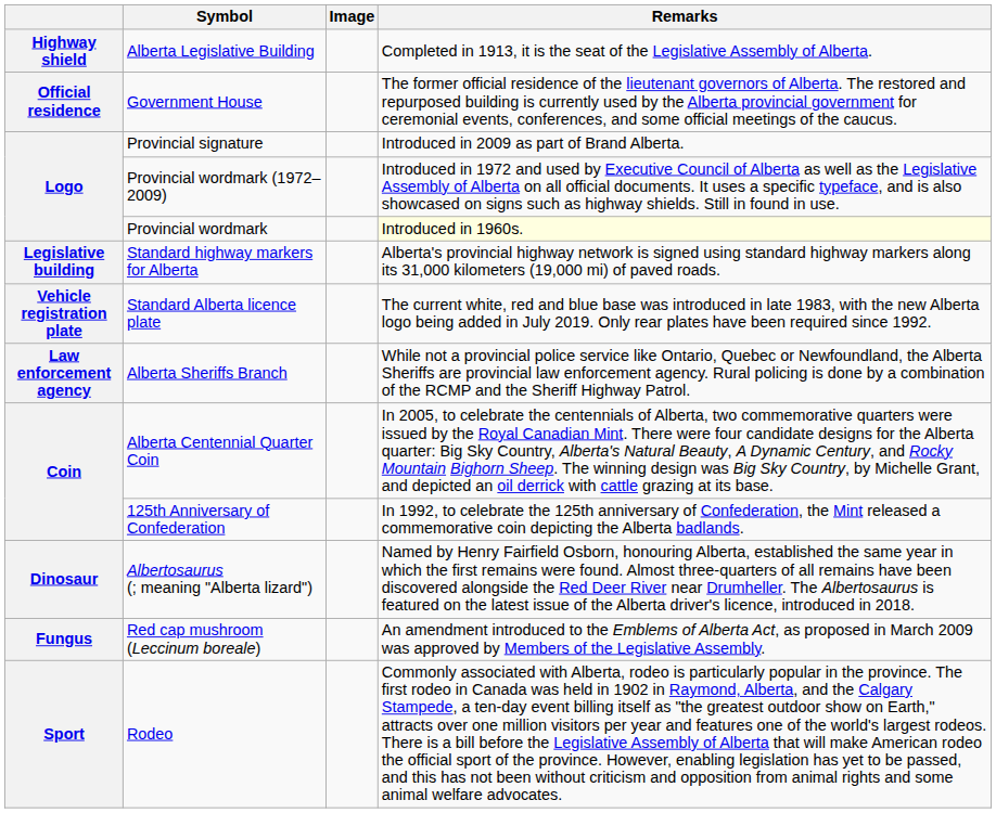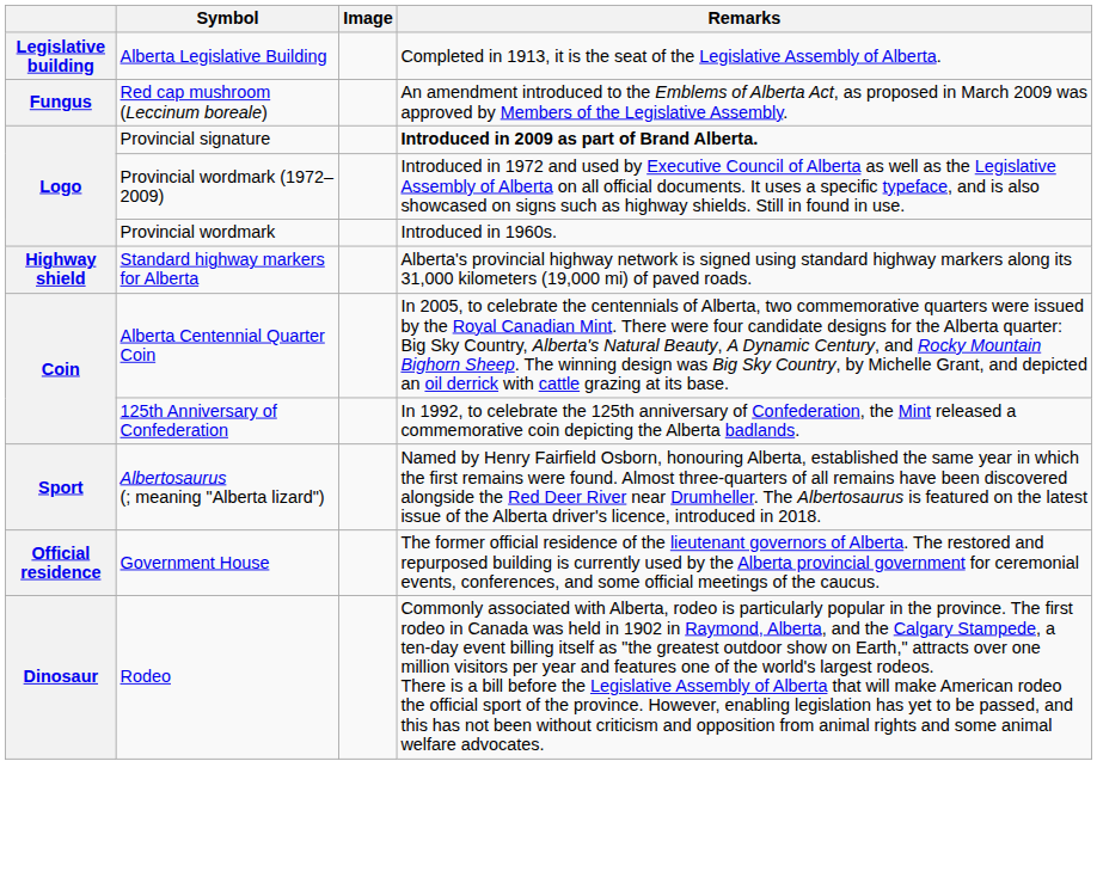 <table class="wikitable" style="width:80%;">
 <tr>
 <th></th>
 <th style="width: 150pt;">Symbol</th>
 <th>Image</th>
 <th>Remarks</th>
 </tr>
 <tr>
-<th><a href='#'>Highway shield</a></th>
+<th><a href='#'>Legislative building</a></th>
 <td><a href='#'>Alberta Legislative Building</a></td>
 <td></td>
 <td>Completed in 1913, it is the seat of the <a href='#'>Legislative Assembly of Alberta</a>.</td>
 </tr>
 <tr>
-<th><a href='#'>Official residence</a></th>
-<td><a href='#'>Government House</a></td>
+<th><a href='#'>Fungus</a></th>
+<td><a href='#'>Red cap mushroom</a><br>(<em>Leccinum boreale</em>)</td>
 <td></td>
-<td>The former official residence of the <a href='#'>lieutenant governors of Alberta</a>. The restored and repurposed building is currently used by the <a href='#'>Alberta provincial government</a> for ceremonial events, conferences, and some official meetings of the caucus.</td>
+<td>An amendment introduced to the <em>Emblems of Alberta Act</em>, as proposed in March 2009 was approved by <a href='#'>Members of the Legislative Assembly</a>.</td>
 </tr>
 <tr>
 <th rowspan="3"><a href='#'>Logo</a></th>
 <td>Provincial signature</td>
 <td></td>
-<td>Introduced in 2009 as part of Brand Alberta.</td>
+<td><strong>Introduced in 2009 as part of Brand Alberta.</strong></td>
 </tr>
 <tr>
 <td>Provincial wordmark (1972–2009)</td>
 <td></td>
 <td>Introduced in 1972 and used by <a href='#'>Executive Council of Alberta</a> as well as the <a href='#'>Legislative Assembly of Alberta</a> on all official documents. It uses a specific <a href='#'>typeface</a>, and is also showcased on signs such as highway shields. Still in found in use.</td>
 </tr>
 <tr>
 <td>Provincial wordmark</td>
 <td></td>
-<td style="background: lightyellow;">Introduced in 1960s.</td>
+<td>Introduced in 1960s.</td>
 </tr>
 <tr>
-<th><a href='#'>Legislative building</a></th>
+<th><a href='#'>Highway shield</a></th>
 <td><a href='#'>Standard highway markers for Alberta</a></td>
 <td></td>
 <td>Alberta's provincial highway network is signed using standard highway markers along its 31,000 kilometers (19,000 mi) of paved roads.</td>
-</tr>
-<tr>
-<th><a href='#'>Vehicle registration plate</a></th>
-<td><a href='#'>Standard Alberta licence plate</a></td>
-<td></td>
-<td>The current white, red and blue base was introduced in late 1983, with the new Alberta logo being added in July 2019. Only rear plates have been required since 1992.</td>
-</tr>
-<tr>
-<th><a href='#'>Law enforcement agency</a></th>
-<td><a href='#'>Alberta Sheriffs Branch</a></td>
-<td> </td>
-<td>While not a provincial police service like Ontario, Quebec or Newfoundland, the Alberta Sheriffs are provincial law enforcement agency. Rural policing is done by a combination of the RCMP and the Sheriff Highway Patrol.</td>
 </tr>
 <tr>
 <th rowspan="2"><a href='#'>Coin</a></th>
 <td><a href='#'>Alberta Centennial Quarter Coin</a></td>
 <td></td>
 <td>In 2005, to celebrate the centennials of Alberta, two commemorative quarters were issued by the <a href='#'>Royal Canadian Mint</a>. There were four candidate designs for the Alberta quarter: Big Sky Country, <em>Alberta's Natural Beauty</em>, <em>A Dynamic Century</em>, and <em><a href='#'>Rocky Mountain</a> <a href='#'>Bighorn Sheep</a></em>. The winning design was <em>Big Sky Country</em>, by Michelle Grant, and depicted an <a href='#'>oil derrick</a> with <a href='#'>cattle</a> grazing at its base.</td>
 </tr>
 <tr>
 <td><a href='#'>125th Anniversary of Confederation</a></td>
 <td></td>
 <td>In 1992, to celebrate the 125th anniversary of <a href='#'>Confederation</a>, the <a href='#'>Mint</a> released a commemorative coin depicting the Alberta <a href='#'>badlands</a>.</td>
 </tr>
 <tr>
-<th><a href='#'>Dinosaur</a></th>
+<th><a href='#'>Sport</a></th>
 <td><em><a href='#'>Albertosaurus</a></em><br>(; meaning "Alberta lizard")</td>
 <td></td>
 <td>Named by Henry Fairfield Osborn, honouring Alberta, established the same year in which the first remains were found. Almost three-quarters of all remains have been discovered alongside the <a href='#'>Red Deer River</a> near <a href='#'>Drumheller</a>. The <em>Albertosaurus</em> is featured on the latest issue of the Alberta driver's licence, introduced in 2018.</td>
 </tr>
 <tr>
-<th><a href='#'>Fungus</a></th>
-<td><a href='#'>Red cap mushroom</a><br>(<em>Leccinum boreale</em>)</td>
+<th><a href='#'>Official residence</a></th>
+<td><a href='#'>Government House</a></td>
 <td></td>
-<td>An amendment introduced to the <em>Emblems of Alberta Act</em>, as proposed in March 2009 was approved by <a href='#'>Members of the Legislative Assembly</a>.</td>
+<td>The former official residence of the <a href='#'>lieutenant governors of Alberta</a>. The restored and repurposed building is currently used by the <a href='#'>Alberta provincial government</a> for ceremonial events, conferences, and some official meetings of the caucus.</td>
 </tr>
 <tr>
-<th><a href='#'>Sport</a></th>
+<th><a href='#'>Dinosaur</a></th>
 <td><a href='#'>Rodeo</a></td>
 <td></td>
 <td>Commonly associated with Alberta, rodeo is particularly popular in the province. The first rodeo in Canada was held in 1902 in <a href='#'>Raymond, Alberta</a>, and the <a href='#'>Calgary Stampede</a>, a ten-day event billing itself as "the greatest outdoor show on Earth," attracts over one million visitors per year and features one of the world's largest rodeos.<br>There is a bill before the <a href='#'>Legislative Assembly of Alberta</a> that will make American rodeo the official sport of the province. However, enabling legislation has yet to be passed, and this has not been without criticism and opposition from animal rights and some animal welfare advocates.</td>
 </tr>
 </table>
